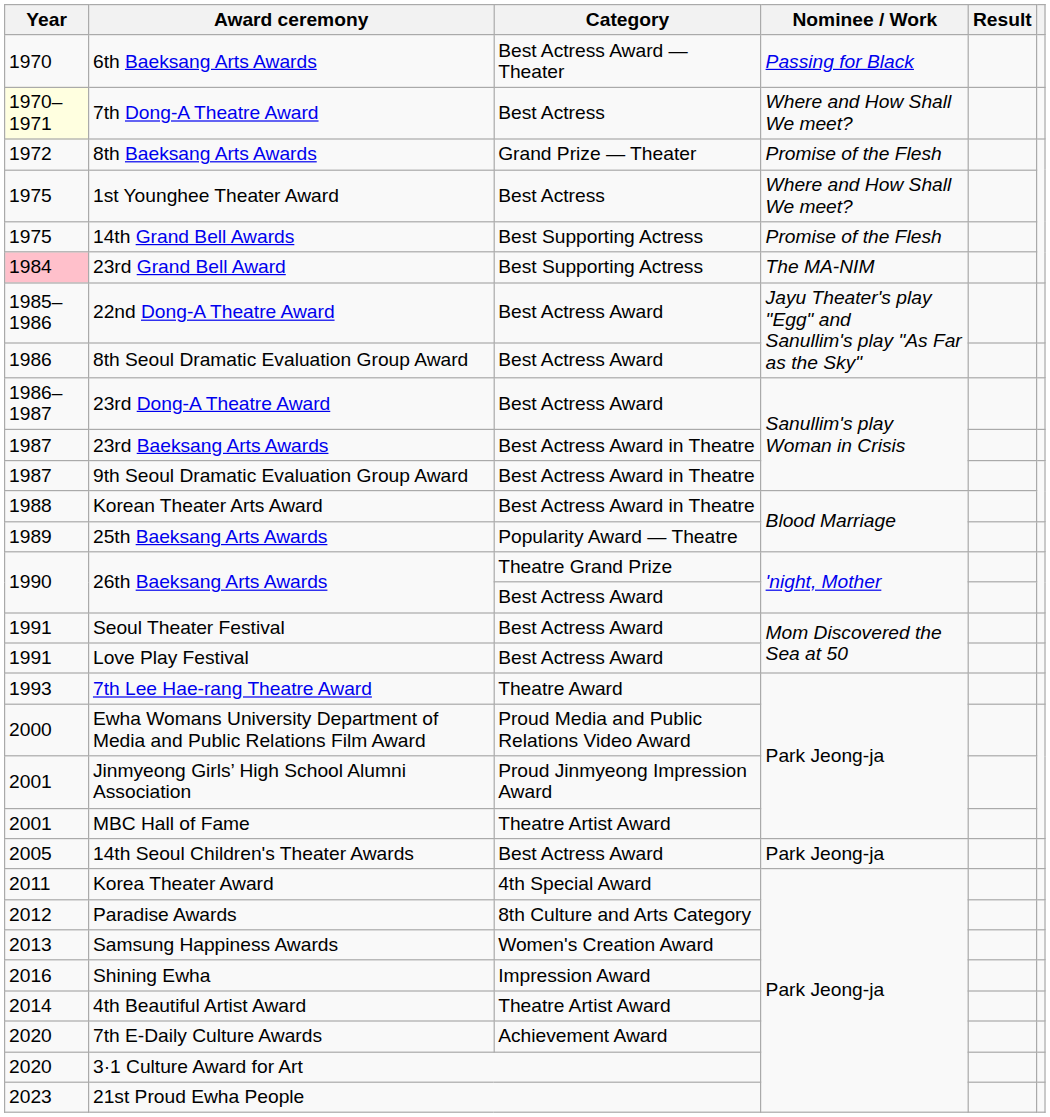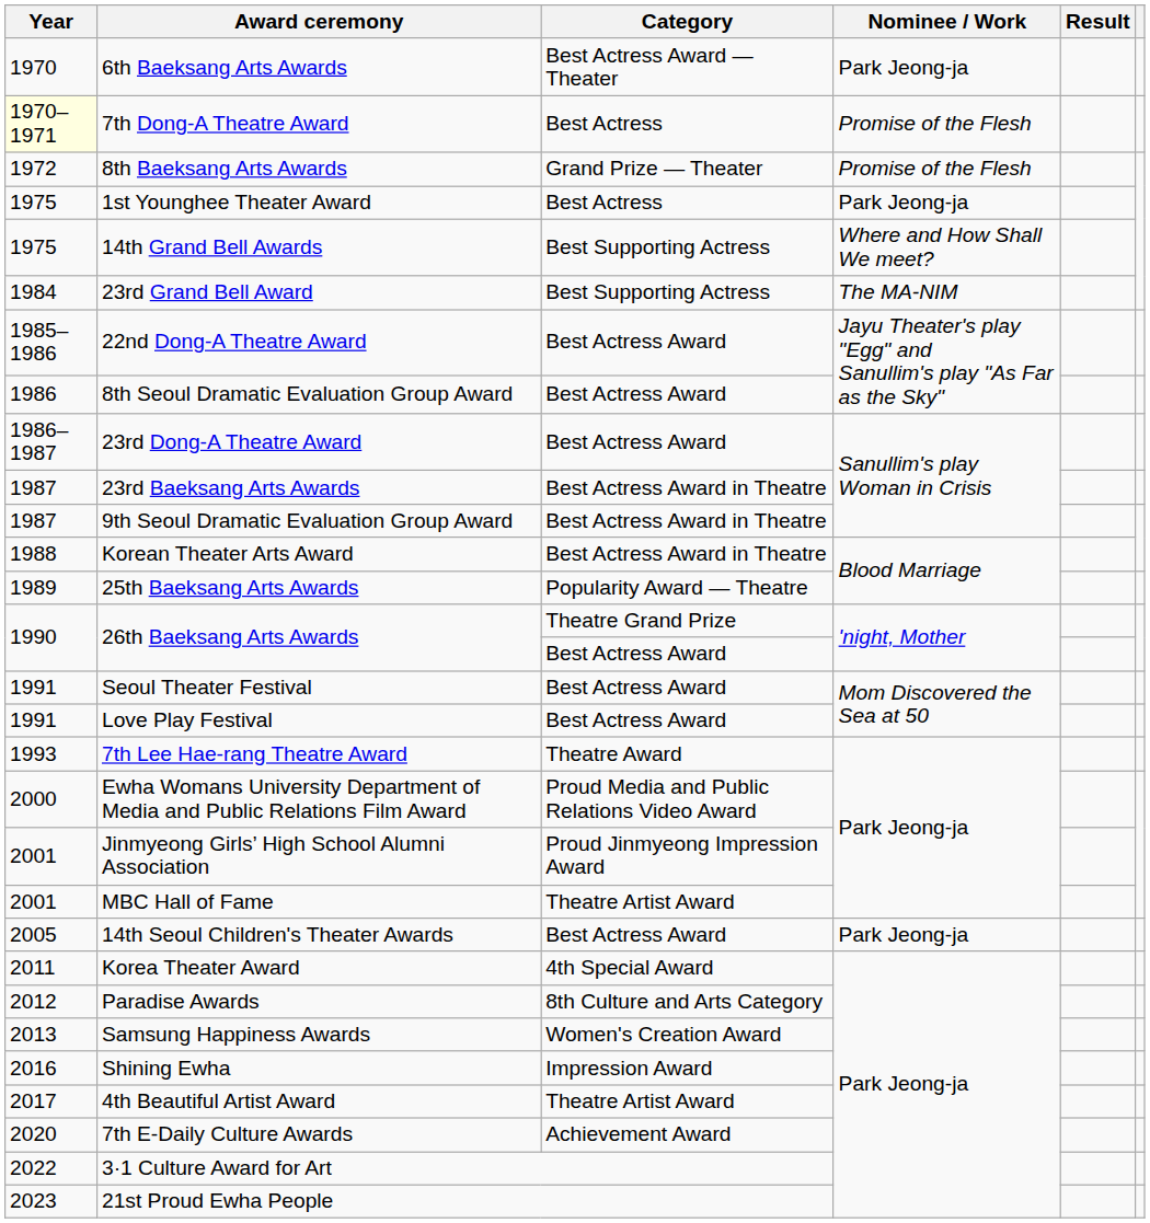 <table class="wikitable plainrowheaders sortable">
 <tr>
 <th scope="col">Year</th>
 <th scope="col">Award ceremony</th>
 <th scope="col">Category</th>
 <th scope="col">Nominee / Work</th>
 <th scope="col">Result</th>
 <th scope="col" class="unsortable"></th>
 </tr>
 <tr>
 <td>1970</td>
 <td>6th <a href='#'>Baeksang Arts Awards</a></td>
 <td>Best Actress Award — Theater</td>
-<td><em><a href='#'>Passing for Black</a></em></td>
+<td>Park Jeong-ja</td>
 <td></td>
 <td></td>
 </tr>
 <tr>
 <td style="background: lightyellow;">1970–1971</td>
 <td>7th <a href='#'>Dong-A Theatre Award</a></td>
 <td>Best Actress</td>
-<td><em>Where and How Shall We meet?</em></td>
+<td><em>Promise of the Flesh</em></td>
 <td></td>
 <td></td>
 </tr>
 <tr>
 <td>1972</td>
 <td>8th <a href='#'>Baeksang Arts Awards</a></td>
 <td>Grand Prize — Theater</td>
 <td><em>Promise of the Flesh</em></td>
 <td></td>
 <td rowspan="4"></td>
 </tr>
 <tr>
 <td>1975</td>
 <td>1st Younghee Theater Award</td>
 <td>Best Actress</td>
-<td><em>Where and How Shall We meet?</em></td>
+<td>Park Jeong-ja</td>
 <td></td>
 </tr>
 <tr>
 <td>1975</td>
 <td>14th <a href='#'>Grand Bell Awards</a></td>
 <td>Best Supporting Actress</td>
-<td><em>Promise of the Flesh</em></td>
+<td><em>Where and How Shall We meet?</em></td>
 <td></td>
 </tr>
 <tr>
-<td style="background: pink;">1984</td>
+<td>1984</td>
 <td>23rd <a href='#'>Grand Bell Award</a></td>
 <td>Best Supporting Actress</td>
 <td><em>The MA-NIM</em></td>
 <td></td>
 </tr>
 <tr>
 <td>1985–1986</td>
 <td>22nd <a href='#'>Dong-A Theatre Award</a></td>
 <td>Best Actress Award</td>
 <td rowspan="2"><em>Jayu Theater's play "Egg" and<br>Sanullim's play "As Far as the Sky"</em></td>
 <td></td>
 <td></td>
 </tr>
 <tr>
 <td>1986</td>
 <td>8th Seoul Dramatic Evaluation Group Award</td>
 <td>Best Actress Award</td>
 <td></td>
 <td></td>
 </tr>
 <tr>
 <td>1986–1987</td>
 <td>23rd <a href='#'>Dong-A Theatre Award</a></td>
 <td>Best Actress Award</td>
 <td rowspan="3"><em>Sanullim's play Woman in Crisis</em></td>
 <td></td>
 <td></td>
 </tr>
 <tr>
 <td>1987</td>
 <td>23rd <a href='#'>Baeksang Arts Awards</a></td>
 <td>Best Actress Award in Theatre</td>
 <td></td>
 <td></td>
 </tr>
 <tr>
 <td>1987</td>
 <td>9th Seoul Dramatic Evaluation Group Award</td>
 <td>Best Actress Award in Theatre</td>
 <td></td>
 <td rowspan="2"></td>
 </tr>
 <tr>
 <td>1988</td>
 <td>Korean Theater Arts Award</td>
 <td>Best Actress Award in Theatre</td>
 <td rowspan="2"><em>Blood Marriage</em></td>
 <td></td>
 </tr>
 <tr>
 <td>1989</td>
 <td>25th <a href='#'>Baeksang Arts Awards</a></td>
 <td>Popularity Award — Theatre</td>
 <td></td>
 <td></td>
 </tr>
 <tr>
 <td rowspan="2">1990</td>
 <td rowspan="2">26th <a href='#'>Baeksang Arts Awards</a></td>
 <td>Theatre Grand Prize</td>
 <td rowspan="2"><a href='#'><em>'night, Mother</em></a></td>
 <td></td>
 <td rowspan="2"></td>
 </tr>
 <tr>
 <td>Best Actress Award</td>
 <td></td>
 </tr>
 <tr>
 <td>1991</td>
 <td>Seoul Theater Festival</td>
 <td>Best Actress Award</td>
 <td rowspan="2"><em>Mom Discovered the Sea at 50</em></td>
 <td></td>
 <td></td>
 </tr>
 <tr>
 <td>1991</td>
 <td>Love Play Festival</td>
 <td>Best Actress Award</td>
 <td></td>
 <td></td>
 </tr>
 <tr>
 <td>1993</td>
 <td><a href='#'>7th Lee Hae-rang Theatre Award</a></td>
 <td>Theatre Award</td>
 <td rowspan="4">Park Jeong-ja</td>
 <td></td>
 <td></td>
 </tr>
 <tr>
 <td>2000</td>
 <td>Ewha Womans University Department of Media and Public Relations Film Award</td>
 <td>Proud Media and Public Relations Video Award</td>
 <td></td>
 <td rowspan="3"></td>
 </tr>
 <tr>
 <td>2001</td>
 <td>Jinmyeong Girls’ High School Alumni Association</td>
 <td>Proud Jinmyeong Impression Award</td>
 <td></td>
 </tr>
 <tr>
 <td>2001</td>
 <td>MBC Hall of Fame</td>
 <td>Theatre Artist Award</td>
 <td></td>
 </tr>
 <tr>
 <td>2005</td>
 <td>14th Seoul Children's Theater Awards</td>
 <td>Best Actress Award</td>
 <td>Park Jeong-ja</td>
 <td></td>
 <td></td>
 </tr>
 <tr>
 <td>2011</td>
 <td>Korea Theater Award</td>
 <td>4th Special Award</td>
 <td rowspan="8">Park Jeong-ja</td>
 <td></td>
 <td></td>
 </tr>
 <tr>
 <td>2012</td>
 <td>Paradise Awards</td>
 <td>8th Culture and Arts Category</td>
 <td></td>
 <td></td>
 </tr>
 <tr>
 <td>2013</td>
 <td>Samsung Happiness Awards</td>
 <td>Women's Creation Award</td>
 <td></td>
 <td></td>
 </tr>
 <tr>
 <td>2016</td>
 <td>Shining Ewha</td>
 <td>Impression Award</td>
 <td></td>
 <td></td>
 </tr>
 <tr>
-<td>2014</td>
+<td>2017</td>
 <td>4th Beautiful Artist Award</td>
 <td>Theatre Artist Award</td>
 <td></td>
 <td></td>
 </tr>
 <tr>
 <td>2020</td>
 <td>7th E-Daily Culture Awards</td>
 <td>Achievement Award</td>
 <td></td>
 <td></td>
 </tr>
 <tr>
-<td>2020</td>
+<td>2022</td>
 <td colspan="2">3·1 Culture Award for Art</td>
 <td></td>
 <td></td>
 </tr>
 <tr>
 <td>2023</td>
 <td colspan="2">21st Proud Ewha People</td>
 <td></td>
 <td></td>
 </tr>
 </table>
